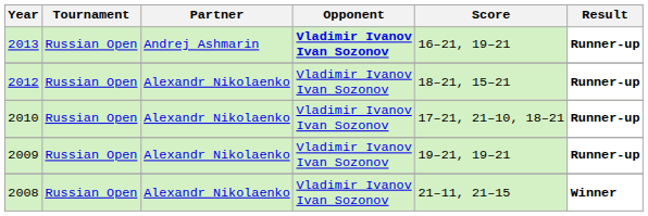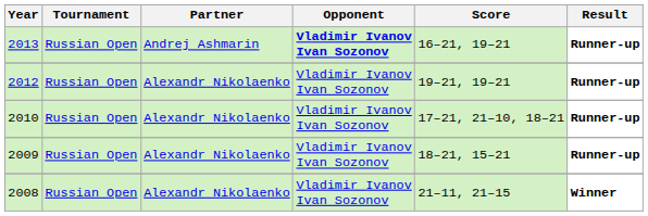 <table class="sortable wikitable" style="font-size: 90%;">
 <tr>
 <th>Year</th>
 <th>Tournament</th>
 <th>Partner</th>
 <th>Opponent</th>
 <th>Score</th>
 <th>Result</th>
 </tr>
 <tr style="background:#D4F1C5">
 <td align="center"><a href='#'>2013</a></td>
 <td align="left"><a href='#'>Russian Open</a></td>
 <td align="left"> <a href='#'>Andrej Ashmarin</a></td>
 <td align="left"><strong> <a href='#'>Vladimir Ivanov</a> <br>  <a href='#'>Ivan Sozonov</a></strong></td>
 <td align="left">16–21, 19–21</td>
 <td style="text-align:left; background:white"> <strong>Runner-up</strong></td>
 </tr>
 <tr>
 </tr>
 <tr style="background:#D4F1C5">
 <td align="center"><a href='#'>2012</a></td>
 <td align="left"><a href='#'>Russian Open</a></td>
 <td align="left"> <a href='#'>Alexandr Nikolaenko</a></td>
 <td align="left"> <a href='#'>Vladimir Ivanov</a> <br>  <a href='#'>Ivan Sozonov</a></td>
-<td align="left">18–21, 15–21</td>
+<td align="left">19–21, 19–21</td>
 <td style="text-align:left; background:white"> <strong>Runner-up</strong></td>
 </tr>
 <tr>
 </tr>
 <tr style="background:#D4F1C5">
 <td align="center">2010</td>
 <td align="left"><a href='#'>Russian Open</a></td>
 <td align="left"> <a href='#'>Alexandr Nikolaenko</a></td>
 <td align="left"> <a href='#'>Vladimir Ivanov</a> <br>  <a href='#'>Ivan Sozonov</a></td>
 <td align="left">17–21, 21–10, 18–21</td>
 <td style="text-align:left; background:white"> <strong>Runner-up</strong></td>
 </tr>
 <tr>
 </tr>
 <tr style="background:#D4F1C5">
 <td align="center">2009</td>
 <td align="left"><a href='#'>Russian Open</a></td>
 <td align="left"> <a href='#'>Alexandr Nikolaenko</a></td>
 <td align="left"> <a href='#'>Vladimir Ivanov</a> <br>  <a href='#'>Ivan Sozonov</a></td>
-<td align="left">19–21, 19–21</td>
+<td align="left">18–21, 15–21</td>
 <td style="text-align:left; background:white"> <strong>Runner-up</strong></td>
 </tr>
 <tr>
 </tr>
 <tr style="background:#D4F1C5">
 <td align="center">2008</td>
 <td align="left"><a href='#'>Russian Open</a></td>
 <td align="left"> <a href='#'>Alexandr Nikolaenko</a></td>
 <td align="left"> <a href='#'>Vladimir Ivanov</a> <br>  <a href='#'>Ivan Sozonov</a></td>
 <td align="left">21–11, 21–15</td>
 <td style="text-align:left; background:white"> <strong>Winner</strong></td>
 </tr>
 </table>
